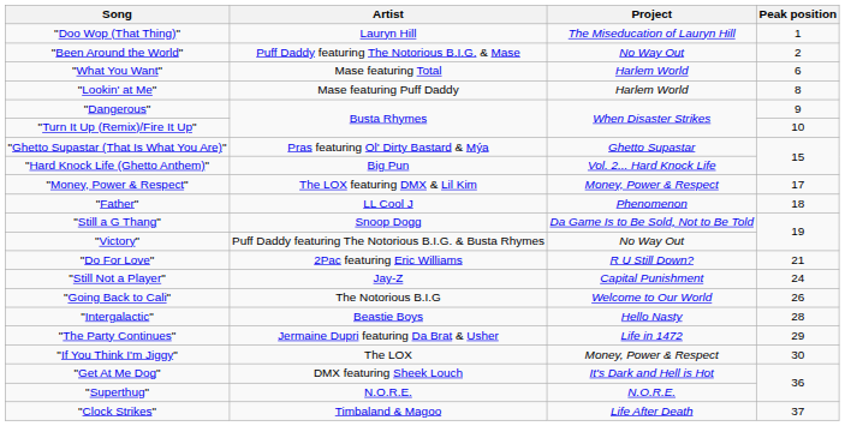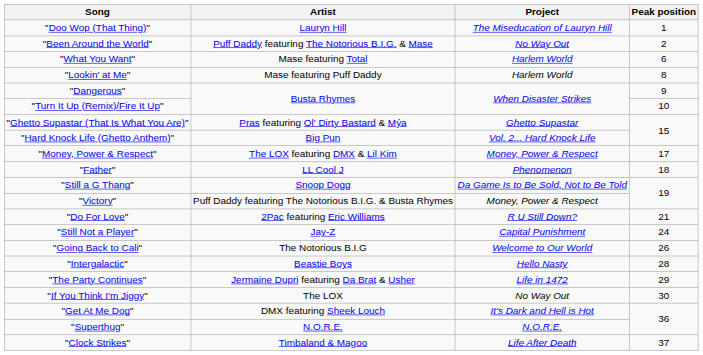 <table class="wikitable sortable plainrowheaders" style="text-align:center;">
 <tr>
 <th scope="col">Song</th>
 <th scope="col">Artist</th>
 <th scope="col">Project</th>
 <th scope="col">Peak position</th>
 </tr>
 <tr>
 <td>"<a href='#'>Doo Wop (That Thing)</a>"</td>
 <td><a href='#'>Lauryn Hill</a></td>
 <td><em><a href='#'>The Miseducation of Lauryn Hill</a></em></td>
 <td>1</td>
 </tr>
 <tr>
 <td>"<a href='#'>Been Around the World</a>"</td>
 <td><a href='#'>Puff Daddy</a> featuring <a href='#'>The Notorious B.I.G.</a> & <a href='#'>Mase</a></td>
 <td><em><a href='#'>No Way Out</a></em></td>
 <td>2</td>
 </tr>
 <tr>
 <td>"<a href='#'>What You Want</a>"</td>
 <td>Mase featuring <a href='#'>Total</a></td>
 <td><em><a href='#'>Harlem World</a></em></td>
 <td>6</td>
 </tr>
 <tr>
 <td>"<a href='#'>Lookin' at Me</a>"</td>
 <td>Mase featuring Puff Daddy</td>
 <td><em>Harlem World</em></td>
 <td>8</td>
 </tr>
 <tr>
 <td>"<a href='#'>Dangerous</a>"</td>
 <td rowspan="2"><a href='#'>Busta Rhymes</a></td>
 <td rowspan="2"><em><a href='#'>When Disaster Strikes</a></em></td>
 <td>9</td>
 </tr>
 <tr>
 <td>"<a href='#'>Turn It Up (Remix)/Fire It Up</a>"</td>
 <td>10</td>
 </tr>
 <tr>
 <td>"<a href='#'>Ghetto Supastar (That Is What You Are)</a>"</td>
 <td><a href='#'>Pras</a> featuring <a href='#'>Ol' Dirty Bastard</a> & <a href='#'>Mýa</a></td>
 <td><em><a href='#'>Ghetto Supastar</a></em></td>
 <td rowspan="2">15</td>
 </tr>
 <tr>
 <td>"<a href='#'>Hard Knock Life (Ghetto Anthem)</a>"</td>
 <td><a href='#'>Big Pun</a></td>
 <td><em><a href='#'>Vol. 2... Hard Knock Life</a></em></td>
 </tr>
 <tr>
 <td>"<a href='#'>Money, Power & Respect</a>"</td>
 <td><a href='#'>The LOX</a> featuring <a href='#'>DMX</a> & <a href='#'>Lil Kim</a></td>
 <td><em><a href='#'>Money, Power & Respect</a></em></td>
 <td>17</td>
 </tr>
 <tr>
 <td>"<a href='#'>Father</a>"</td>
 <td><a href='#'>LL Cool J</a></td>
 <td><em><a href='#'>Phenomenon</a></em></td>
 <td>18</td>
 </tr>
 <tr>
 <td>"<a href='#'>Still a G Thang</a>"</td>
 <td><a href='#'>Snoop Dogg</a></td>
 <td><em><a href='#'>Da Game Is to Be Sold, Not to Be Told</a></em></td>
 <td rowspan="2">19</td>
 </tr>
 <tr>
 <td>"<a href='#'>Victory</a>"</td>
 <td>Puff Daddy featuring The Notorious B.I.G. & Busta Rhymes</td>
-<td><em>No Way Out</em></td>
+<td><em>Money, Power & Respect</em></td>
 </tr>
 <tr>
 <td>"<a href='#'>Do For Love</a>"</td>
 <td><a href='#'>2Pac</a> featuring <a href='#'>Eric Williams</a></td>
 <td><em><a href='#'>R U Still Down?</a></em></td>
 <td>21</td>
 </tr>
 <tr>
 <td>"<a href='#'>Still Not a Player</a>"</td>
 <td><a href='#'>Jay-Z</a></td>
 <td><em><a href='#'>Capital Punishment</a></em></td>
 <td>24</td>
 </tr>
 <tr>
 <td>"<a href='#'>Going Back to Cali</a>"</td>
 <td>The Notorious B.I.G</td>
 <td><em><a href='#'>Welcome to Our World</a></em></td>
 <td>26</td>
 </tr>
 <tr>
 <td>"<a href='#'>Intergalactic</a>"</td>
 <td><a href='#'>Beastie Boys</a></td>
 <td><em><a href='#'>Hello Nasty</a></em></td>
 <td>28</td>
 </tr>
 <tr>
 <td>"<a href='#'>The Party Continues</a>"</td>
 <td><a href='#'>Jermaine Dupri</a> featuring <a href='#'>Da Brat</a> & <a href='#'>Usher</a></td>
 <td><em><a href='#'>Life in 1472</a></em></td>
 <td>29</td>
 </tr>
 <tr>
 <td>"<a href='#'>If You Think I'm Jiggy</a>"</td>
 <td>The LOX</td>
-<td><em>Money, Power & Respect</em></td>
+<td><em>No Way Out</em></td>
 <td>30</td>
 </tr>
 <tr>
 <td>"<a href='#'>Get At Me Dog</a>"</td>
 <td>DMX featuring <a href='#'>Sheek Louch</a></td>
 <td><em><a href='#'>It's Dark and Hell is Hot</a></em></td>
 <td rowspan="2">36</td>
 </tr>
 <tr>
 <td>"<a href='#'>Superthug</a>"</td>
 <td><a href='#'>N.O.R.E.</a></td>
 <td><em><a href='#'>N.O.R.E.</a></em></td>
 </tr>
 <tr>
 <td>"<a href='#'>Clock Strikes</a>"</td>
 <td><a href='#'>Timbaland & Magoo</a></td>
 <td><em><a href='#'>Life After Death</a></em></td>
 <td>37</td>
 </tr>
 </table>
